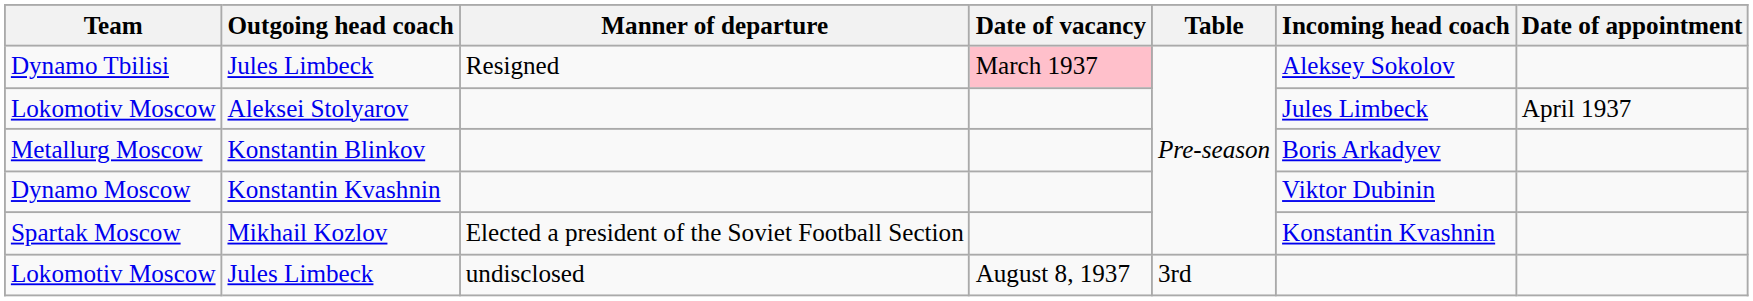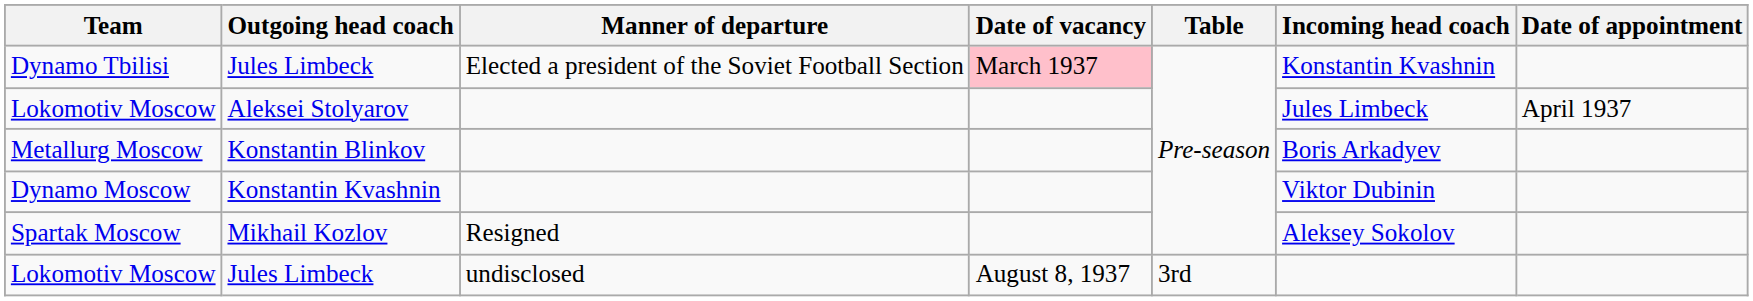 <table class="wikitable sortable" style="font-size:85%">
 <tr>
 <th>Team</th>
 <th>Outgoing head coach</th>
 <th>Manner of departure</th>
 <th>Date of vacancy</th>
 <th>Table</th>
 <th>Incoming head coach</th>
 <th>Date of appointment</th>
 </tr>
 <tr>
 <td><a href='#'>Dynamo Tbilisi</a></td>
 <td> <a href='#'>Jules Limbeck</a></td>
-<td>Resigned</td>
+<td>Elected a president of the Soviet Football Section</td>
 <td style="background: pink;">March 1937</td>
 <td rowspan=5><em>Pre-season</em></td>
-<td><a href='#'>Aleksey Sokolov</a></td>
+<td><a href='#'>Konstantin Kvashnin</a></td>
 <td></td>
 </tr>
 <tr>
 <td><a href='#'>Lokomotiv Moscow</a></td>
 <td><a href='#'>Aleksei Stolyarov</a></td>
 <td></td>
 <td></td>
 <td> <a href='#'>Jules Limbeck</a></td>
 <td>April 1937</td>
 </tr>
 <tr>
 <td><a href='#'>Metallurg Moscow</a></td>
 <td><a href='#'>Konstantin Blinkov</a></td>
 <td></td>
 <td></td>
 <td><a href='#'>Boris Arkadyev</a></td>
 <td></td>
 </tr>
 <tr>
 <td><a href='#'>Dynamo Moscow</a></td>
 <td><a href='#'>Konstantin Kvashnin</a></td>
 <td></td>
 <td></td>
 <td><a href='#'>Viktor Dubinin</a></td>
 <td></td>
 </tr>
 <tr>
 <td><a href='#'>Spartak Moscow</a></td>
 <td><a href='#'>Mikhail Kozlov</a></td>
-<td>Elected a president of the Soviet Football Section</td>
+<td>Resigned</td>
 <td></td>
-<td><a href='#'>Konstantin Kvashnin</a></td>
+<td><a href='#'>Aleksey Sokolov</a></td>
 <td></td>
 </tr>
 <tr>
 <td><a href='#'>Lokomotiv Moscow</a></td>
 <td> <a href='#'>Jules Limbeck</a></td>
 <td>undisclosed</td>
 <td>August 8, 1937</td>
 <td>3rd</td>
 <td></td>
 <td></td>
 </tr>
 </table>
